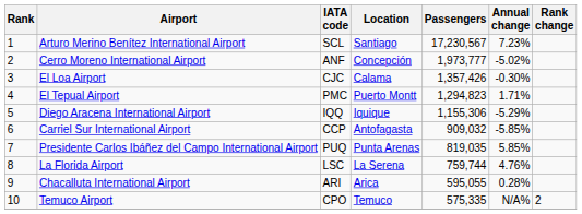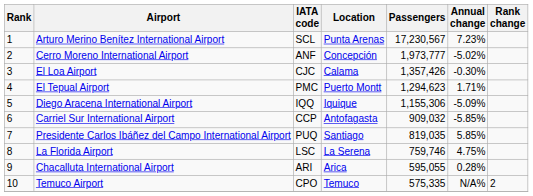 <table class="wikitable sortable">
 <tr>
 <th>Rank</th>
 <th>Airport</th>
 <th>IATA<br>code</th>
 <th>Location</th>
 <th>Passengers</th>
 <th data-sort-type="number">Annual<br>change</th>
 <th>Rank<br>change</th>
 </tr>
 <tr>
 <td>1</td>
 <td><a href='#'>Arturo Merino Benítez International Airport</a></td>
 <td>SCL</td>
-<td><a href='#'>Santiago</a></td>
+<td><a href='#'>Punta Arenas</a></td>
 <td align="right">17,230,567</td>
 <td align="right">7.23% </td>
 <td></td>
 </tr>
 <tr>
 <td>2</td>
 <td><a href='#'>Cerro Moreno International Airport</a></td>
 <td>ANF</td>
 <td><a href='#'>Concepción</a></td>
 <td align="right">1,973,777</td>
 <td align="right">-5.02% </td>
 <td></td>
 </tr>
 <tr>
 <td>3</td>
 <td><a href='#'>El Loa Airport</a></td>
 <td>CJC</td>
 <td><a href='#'>Calama</a></td>
 <td align="right">1,357,426</td>
 <td align="right">-0.30% </td>
 <td></td>
 </tr>
 <tr>
 <td>4</td>
 <td><a href='#'>El Tepual Airport</a></td>
 <td>PMC</td>
 <td><a href='#'>Puerto Montt</a></td>
-<td align="right">1,294,823</td>
+<td align="right">1,294,623</td>
 <td align="right">1.71% </td>
 <td></td>
 </tr>
 <tr>
 <td>5</td>
 <td><a href='#'>Diego Aracena International Airport</a></td>
 <td>IQQ</td>
 <td><a href='#'>Iquique</a></td>
 <td align="right">1,155,306</td>
-<td align="right">-5.29% </td>
+<td align="right">-5.09% </td>
 <td></td>
 </tr>
 <tr>
 <td>6</td>
 <td><a href='#'>Carriel Sur International Airport</a></td>
 <td>CCP</td>
 <td><a href='#'>Antofagasta</a></td>
 <td align="right">909,032</td>
 <td align="right">-5.85% </td>
 <td></td>
 </tr>
 <tr>
 <td>7</td>
 <td><a href='#'>Presidente Carlos Ibáñez del Campo International Airport</a></td>
 <td>PUQ</td>
-<td><a href='#'>Punta Arenas</a></td>
+<td><a href='#'>Santiago</a></td>
 <td align="right">819,035</td>
 <td align="right">5.85% </td>
 <td></td>
 </tr>
 <tr>
 <td>8</td>
 <td><a href='#'>La Florida Airport</a></td>
 <td>LSC</td>
 <td><a href='#'>La Serena</a></td>
-<td align="right">759,744</td>
-<td align="right">4.76% </td>
+<td align="right">759,746</td>
+<td align="right">4.75% </td>
 <td></td>
 </tr>
 <tr>
 <td>9</td>
 <td><a href='#'>Chacalluta International Airport</a></td>
 <td>ARI</td>
 <td><a href='#'>Arica</a></td>
 <td align="right">595,055</td>
 <td align="right">0.28% </td>
 <td></td>
 </tr>
 <tr>
 <td>10</td>
 <td><a href='#'>Temuco Airport</a></td>
 <td>CPO</td>
 <td><a href='#'>Temuco</a></td>
 <td align="right">575,335</td>
 <td align="right">N/A% </td>
 <td> 2</td>
 </tr>
 <tr>
 </tr>
 </table>
